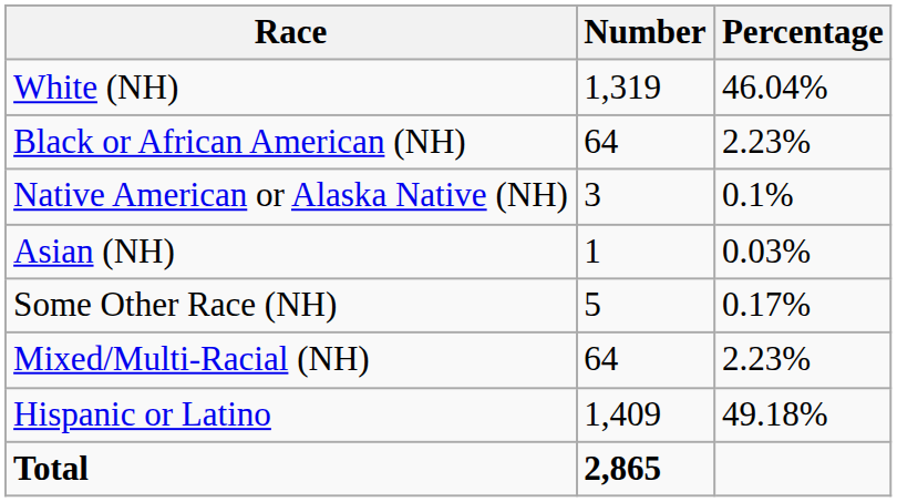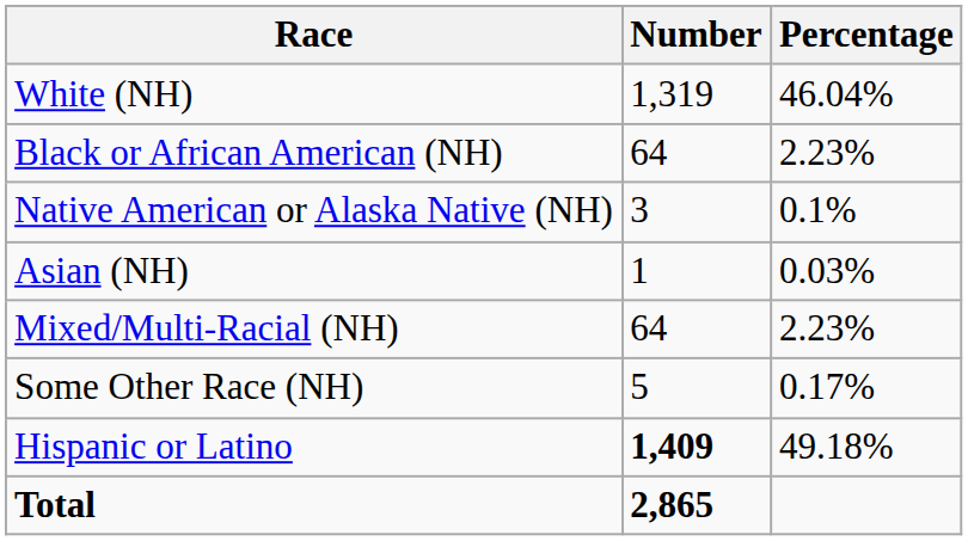 <table class="wikitable">
 <tr>
 <th>Race</th>
 <th>Number</th>
 <th>Percentage</th>
 </tr>
 <tr>
 <td><a href='#'>White</a> (NH)</td>
 <td>1,319</td>
 <td>46.04%</td>
 </tr>
 <tr>
 <td><a href='#'>Black or African American</a> (NH)</td>
 <td>64</td>
 <td>2.23%</td>
 </tr>
 <tr>
 <td><a href='#'>Native American</a> or <a href='#'>Alaska Native</a> (NH)</td>
 <td>3</td>
 <td>0.1%</td>
 </tr>
 <tr>
 <td><a href='#'>Asian</a> (NH)</td>
 <td>1</td>
 <td>0.03%</td>
 </tr>
 <tr>
+<td><a href='#'>Mixed/Multi-Racial</a> (NH)</td>
+<td>64</td>
+<td>2.23%</td>
+</tr>
+<tr>
 <td>Some Other Race (NH)</td>
 <td>5</td>
 <td>0.17%</td>
 </tr>
 <tr>
-<td><a href='#'>Mixed/Multi-Racial</a> (NH)</td>
-<td>64</td>
-<td>2.23%</td>
-</tr>
-<tr>
 <td><a href='#'>Hispanic or Latino</a></td>
-<td>1,409</td>
+<td><strong>1,409</strong></td>
 <td>49.18%</td>
 </tr>
 <tr>
 <td><strong>Total</strong></td>
 <td><strong>2,865</strong></td>
 <td></td>
 </tr>
 </table>
